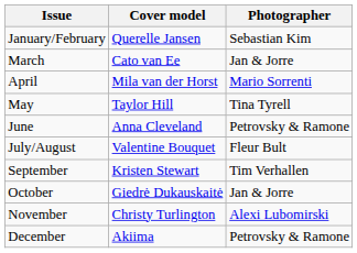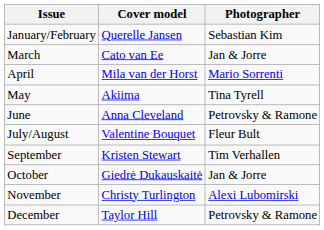 <table class="sortable wikitable">
 <tr>
 <th>Issue</th>
 <th>Cover model</th>
 <th>Photographer</th>
 </tr>
 <tr>
 <td>January/February</td>
 <td><a href='#'>Querelle Jansen</a></td>
 <td>Sebastian Kim</td>
 </tr>
 <tr>
 <td>March</td>
 <td><a href='#'>Cato van Ee</a></td>
 <td>Jan & Jorre</td>
 </tr>
 <tr>
 <td>April</td>
 <td><a href='#'>Mila van der Horst</a></td>
 <td><a href='#'>Mario Sorrenti</a></td>
 </tr>
 <tr>
 <td>May</td>
-<td><a href='#'>Taylor Hill</a></td>
+<td><a href='#'>Akiima</a></td>
 <td>Tina Tyrell</td>
 </tr>
 <tr>
 <td>June</td>
 <td><a href='#'>Anna Cleveland</a></td>
 <td>Petrovsky & Ramone</td>
 </tr>
 <tr>
 <td>July/August</td>
 <td><a href='#'>Valentine Bouquet</a></td>
 <td>Fleur Bult</td>
 </tr>
 <tr>
 <td>September</td>
 <td><a href='#'>Kristen Stewart</a></td>
 <td>Tim Verhallen</td>
 </tr>
 <tr>
 <td>October</td>
 <td><a href='#'>Giedrė Dukauskaitė</a></td>
 <td>Jan & Jorre</td>
 </tr>
 <tr>
 <td>November</td>
 <td><a href='#'>Christy Turlington</a></td>
 <td><a href='#'>Alexi Lubomirski</a></td>
 </tr>
 <tr>
 <td>December</td>
-<td><a href='#'>Akiima</a></td>
+<td><a href='#'>Taylor Hill</a></td>
 <td>Petrovsky & Ramone</td>
 </tr>
 </table>
